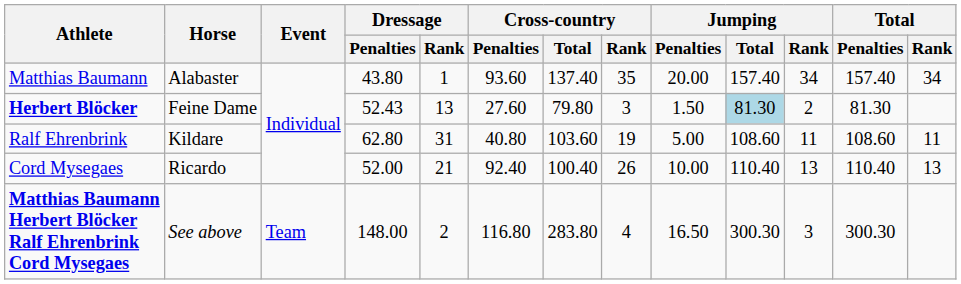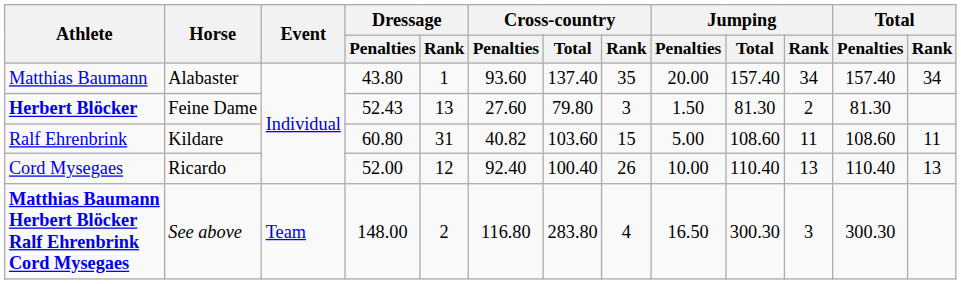 <table class=wikitable style="font-size:90%">
 <tr>
 <th rowspan="2">Athlete</th>
 <th rowspan="2">Horse</th>
 <th rowspan="2">Event</th>
 <th colspan="2">Dressage</th>
 <th colspan="3">Cross-country</th>
 <th colspan="3">Jumping</th>
 <th colspan="2">Total</th>
 </tr>
 <tr style="font-size:95%">
 <th>Penalties</th>
 <th>Rank</th>
 <th>Penalties</th>
 <th>Total</th>
 <th>Rank</th>
 <th>Penalties</th>
 <th>Total</th>
 <th>Rank</th>
 <th>Penalties</th>
 <th>Rank</th>
 </tr>
 <tr align=center>
 <td align=left><a href='#'>Matthias Baumann</a></td>
 <td align=left>Alabaster</td>
 <td align=left rowspan=4><a href='#'>Individual</a></td>
 <td>43.80</td>
 <td>1</td>
 <td>93.60</td>
 <td>137.40</td>
 <td>35</td>
 <td>20.00</td>
 <td>157.40</td>
 <td>34</td>
 <td>157.40</td>
 <td>34</td>
 </tr>
 <tr align=center>
 <td align=left><strong><a href='#'>Herbert Blöcker</a></strong></td>
 <td align=left>Feine Dame</td>
 <td>52.43</td>
 <td>13</td>
 <td>27.60</td>
 <td>79.80</td>
 <td>3</td>
 <td>1.50</td>
-<td style="background: lightblue;">81.30</td>
+<td>81.30</td>
 <td>2</td>
 <td>81.30</td>
 <td></td>
 </tr>
 <tr align=center>
 <td align=left><a href='#'>Ralf Ehrenbrink</a></td>
 <td align=left>Kildare</td>
-<td>62.80</td>
+<td>60.80</td>
 <td>31</td>
-<td>40.80</td>
+<td>40.82</td>
 <td>103.60</td>
-<td>19</td>
+<td>15</td>
 <td>5.00</td>
 <td>108.60</td>
 <td>11</td>
 <td>108.60</td>
 <td>11</td>
 </tr>
 <tr align=center>
 <td align=left><a href='#'>Cord Mysegaes</a></td>
 <td align=left>Ricardo</td>
 <td>52.00</td>
-<td>21</td>
+<td>12</td>
 <td>92.40</td>
 <td>100.40</td>
 <td>26</td>
 <td>10.00</td>
 <td>110.40</td>
 <td>13</td>
 <td>110.40</td>
 <td>13</td>
 </tr>
 <tr align=center>
 <td align=left><strong><a href='#'>Matthias Baumann</a><br><a href='#'>Herbert Blöcker</a><br><a href='#'>Ralf Ehrenbrink</a><br><a href='#'>Cord Mysegaes</a></strong></td>
 <td align=left><em>See above</em></td>
 <td align=left><a href='#'>Team</a></td>
 <td>148.00</td>
 <td>2</td>
 <td>116.80</td>
 <td>283.80</td>
 <td>4</td>
 <td>16.50</td>
 <td>300.30</td>
 <td>3</td>
 <td>300.30</td>
 <td></td>
 </tr>
 </table>
